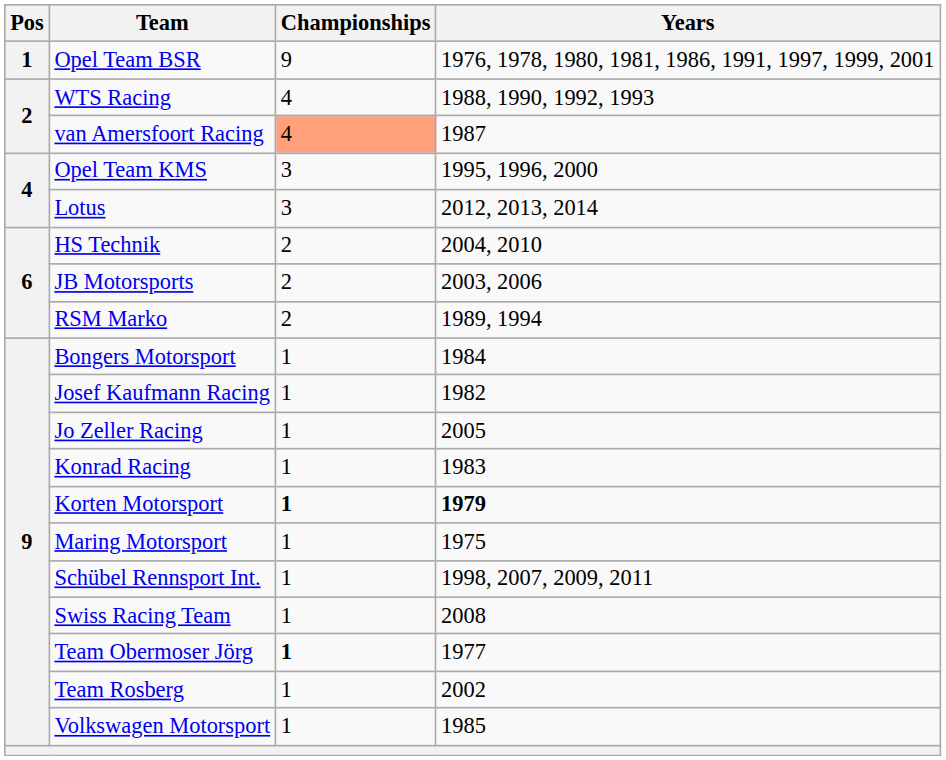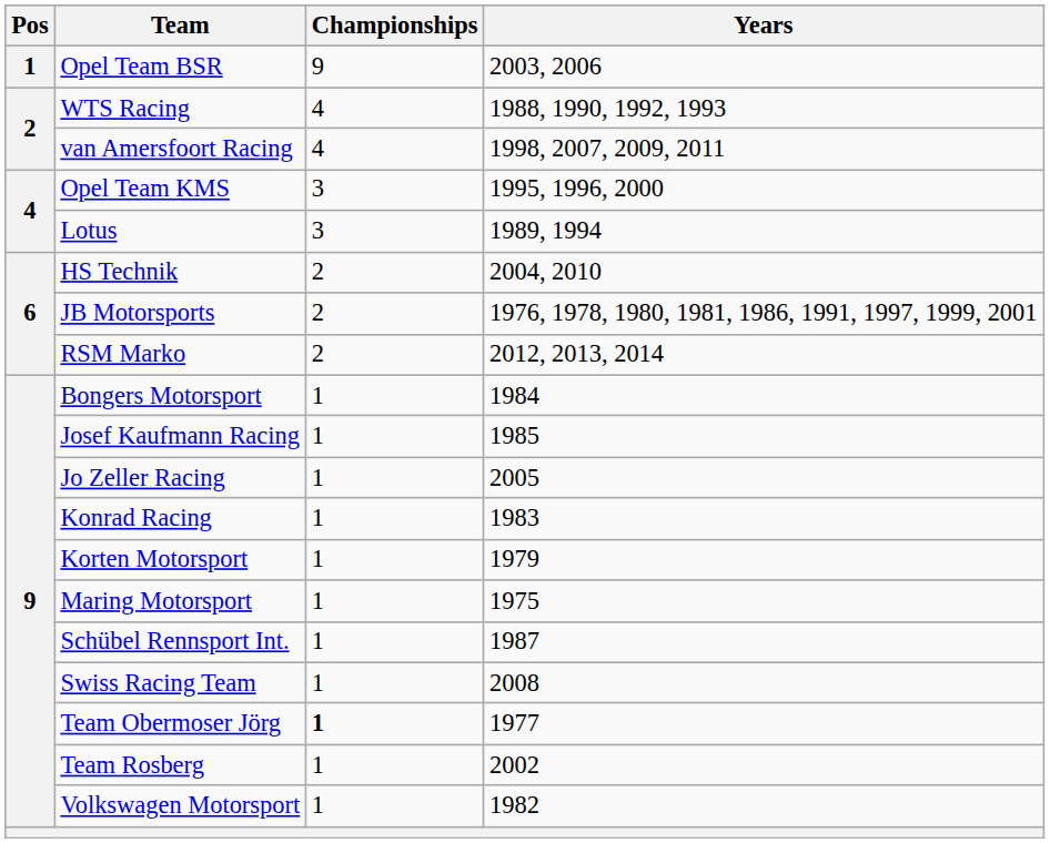 <table class="wikitable" style="font-size:85%;">
 <tr>
 <th>Pos</th>
 <th>Team</th>
 <th>Championships</th>
 <th>Years</th>
 </tr>
 <tr>
 <th>1</th>
 <td><a href='#'>Opel Team BSR</a></td>
 <td>9</td>
-<td>1976, 1978, 1980, 1981, 1986, 1991, 1997, 1999, 2001</td>
+<td>2003, 2006</td>
 </tr>
 <tr>
 <th rowspan=2>2</th>
 <td><a href='#'>WTS Racing</a></td>
 <td>4</td>
 <td>1988, 1990, 1992, 1993</td>
 </tr>
 <tr>
 <td><a href='#'>van Amersfoort Racing</a></td>
-<td style="background: lightsalmon;">4</td>
-<td>1987</td>
+<td>4</td>
+<td>1998, 2007, 2009, 2011</td>
 </tr>
 <tr>
 <th rowspan=2>4</th>
 <td><a href='#'>Opel Team KMS</a></td>
 <td>3</td>
 <td>1995, 1996, 2000</td>
 </tr>
 <tr>
 <td><a href='#'>Lotus</a></td>
 <td>3</td>
-<td>2012, 2013, 2014</td>
+<td>1989, 1994</td>
 </tr>
 <tr>
 <th rowspan=3>6</th>
 <td><a href='#'>HS Technik</a></td>
 <td>2</td>
 <td>2004, 2010</td>
 </tr>
 <tr>
 <td><a href='#'>JB Motorsports</a></td>
 <td>2</td>
-<td>2003, 2006</td>
+<td>1976, 1978, 1980, 1981, 1986, 1991, 1997, 1999, 2001</td>
 </tr>
 <tr>
 <td><a href='#'>RSM Marko</a></td>
 <td>2</td>
-<td>1989, 1994</td>
+<td>2012, 2013, 2014</td>
 </tr>
 <tr>
 <th rowspan=11>9</th>
 <td><a href='#'>Bongers Motorsport</a></td>
 <td>1</td>
 <td>1984</td>
 </tr>
 <tr>
 <td><a href='#'>Josef Kaufmann Racing</a></td>
 <td>1</td>
-<td>1982</td>
+<td>1985</td>
 </tr>
 <tr>
 <td><a href='#'>Jo Zeller Racing</a></td>
 <td>1</td>
 <td>2005</td>
 </tr>
 <tr>
 <td><a href='#'>Konrad Racing</a></td>
 <td>1</td>
 <td>1983</td>
 </tr>
 <tr>
 <td><a href='#'>Korten Motorsport</a></td>
-<td><strong>1</strong></td>
-<td><strong>1979</strong></td>
+<td>1</td>
+<td>1979</td>
 </tr>
 <tr>
 <td><a href='#'>Maring Motorsport</a></td>
 <td>1</td>
 <td>1975</td>
 </tr>
 <tr>
 <td><a href='#'>Schübel Rennsport Int.</a></td>
 <td>1</td>
-<td>1998, 2007, 2009, 2011</td>
+<td>1987</td>
 </tr>
 <tr>
 <td><a href='#'>Swiss Racing Team</a></td>
 <td>1</td>
 <td>2008</td>
 </tr>
 <tr>
 <td><a href='#'>Team Obermoser Jörg</a></td>
 <td><strong>1</strong></td>
 <td>1977</td>
 </tr>
 <tr>
 <td><a href='#'>Team Rosberg</a></td>
 <td>1</td>
 <td>2002</td>
 </tr>
 <tr>
 <td><a href='#'>Volkswagen Motorsport</a></td>
 <td>1</td>
-<td>1985</td>
+<td>1982</td>
 </tr>
 <tr>
 <th colspan="4"></th>
 </tr>
 </table>
